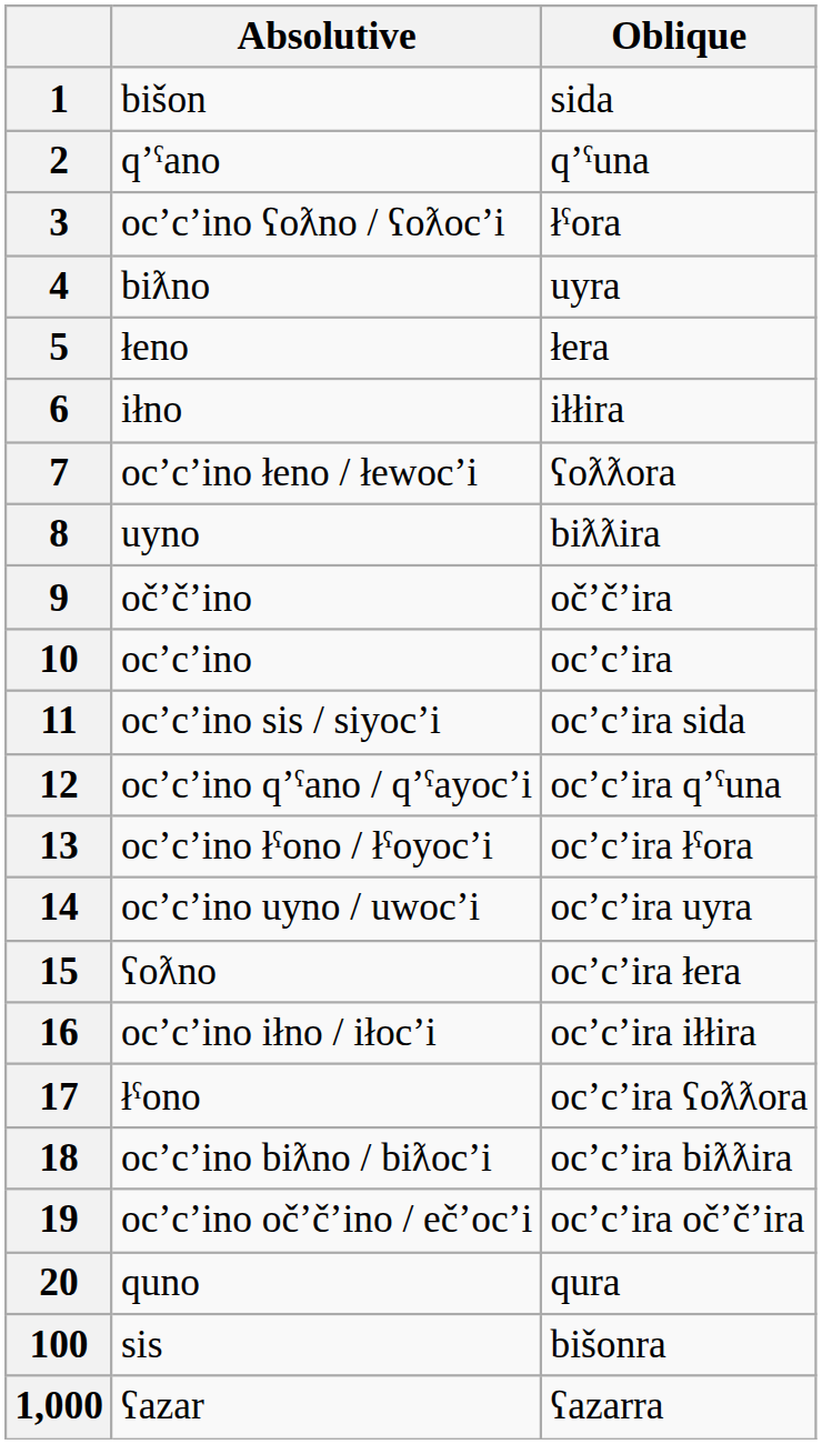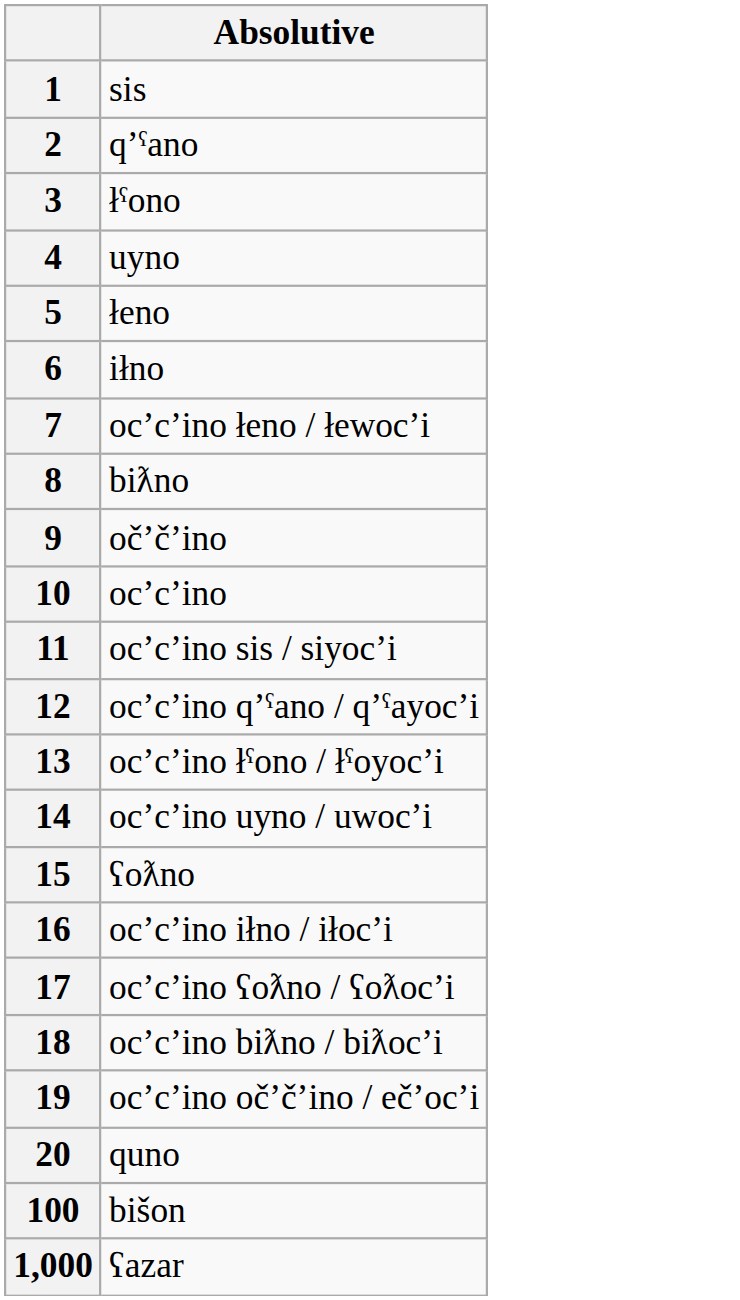 <table class="wikitable">
 <tr>
 <th> </th>
 <th>Absolutive</th>
-<th>Oblique</th>
 </tr>
 <tr>
 <th><strong>1</strong></th>
-<td>bišon</td>
-<td>sida</td>
+<td>sis</td>
 </tr>
 <tr>
 <th><strong>2</strong></th>
 <td>qʼˤano</td>
-<td>qʼˤuna</td>
 </tr>
 <tr>
 <th><strong>3</strong></th>
-<td>ocʼcʼino ʕoƛno / ʕoƛocʼi</td>
-<td>łˤora</td>
+<td>łˤono</td>
 </tr>
 <tr>
 <th><strong>4</strong></th>
-<td>biƛno</td>
-<td>uyra</td>
+<td>uyno</td>
 </tr>
 <tr>
 <th><strong>5</strong></th>
 <td>łeno</td>
-<td>łera</td>
 </tr>
 <tr>
 <th><strong>6</strong></th>
 <td>iłno</td>
-<td>iłłira</td>
 </tr>
 <tr>
 <th><strong>7</strong></th>
 <td>ocʼcʼino łeno / łewocʼi</td>
-<td>ʕoƛƛora</td>
 </tr>
 <tr>
 <th><strong>8</strong></th>
-<td>uyno</td>
-<td>biƛƛira</td>
+<td>biƛno</td>
 </tr>
 <tr>
 <th><strong>9</strong></th>
 <td>očʼčʼino</td>
-<td>očʼčʼira</td>
 </tr>
 <tr>
 <th><strong>10</strong></th>
 <td>ocʼcʼino</td>
-<td>ocʼcʼira</td>
 </tr>
 <tr>
 <th><strong>11</strong></th>
 <td>ocʼcʼino sis / siyocʼi</td>
-<td>ocʼcʼira sida</td>
 </tr>
 <tr>
 <th><strong>12</strong></th>
 <td>ocʼcʼino qʼˤano / qʼˤayocʼi</td>
-<td>ocʼcʼira qʼˤuna</td>
 </tr>
 <tr>
 <th><strong>13</strong></th>
 <td>ocʼcʼino łˤono / łˤoyocʼi</td>
-<td>ocʼcʼira łˤora</td>
 </tr>
 <tr>
 <th><strong>14</strong></th>
 <td>ocʼcʼino uyno / uwocʼi</td>
-<td>ocʼcʼira uyra</td>
 </tr>
 <tr>
 <th><strong>15</strong></th>
 <td>ʕoƛno</td>
-<td>ocʼcʼira łera</td>
 </tr>
 <tr>
 <th><strong>16</strong></th>
 <td>ocʼcʼino iłno / iłocʼi</td>
-<td>ocʼcʼira iłłira</td>
 </tr>
 <tr>
 <th><strong>17</strong></th>
-<td>łˤono</td>
-<td>ocʼcʼira ʕoƛƛora</td>
+<td>ocʼcʼino ʕoƛno / ʕoƛocʼi</td>
 </tr>
 <tr>
 <th><strong>18</strong></th>
 <td>ocʼcʼino biƛno / biƛocʼi</td>
-<td>ocʼcʼira biƛƛira</td>
 </tr>
 <tr>
 <th><strong>19</strong></th>
 <td>ocʼcʼino očʼčʼino / ečʼocʼi</td>
-<td>ocʼcʼira očʼčʼira</td>
 </tr>
 <tr>
 <th><strong>20</strong></th>
 <td>quno</td>
-<td>qura</td>
 </tr>
 <tr>
 <th><strong>100</strong></th>
-<td>sis</td>
-<td>bišonra</td>
+<td>bišon</td>
 </tr>
 <tr>
 <th><strong>1,000</strong></th>
 <td>ʕazar</td>
-<td>ʕazarra</td>
 </tr>
 </table>
